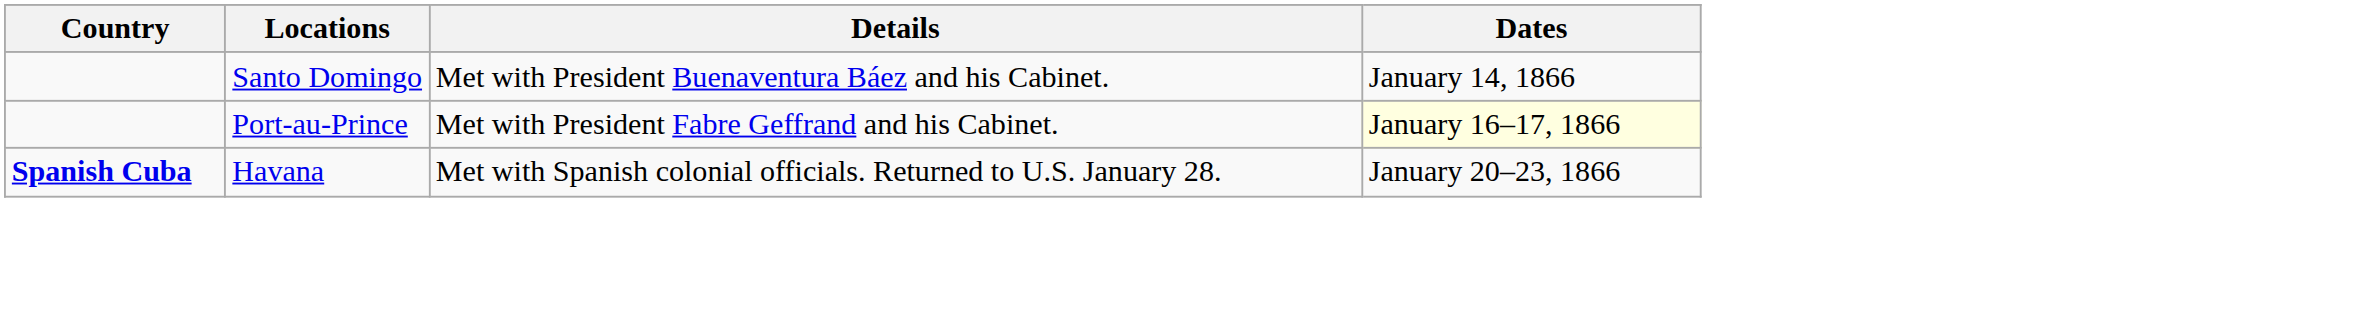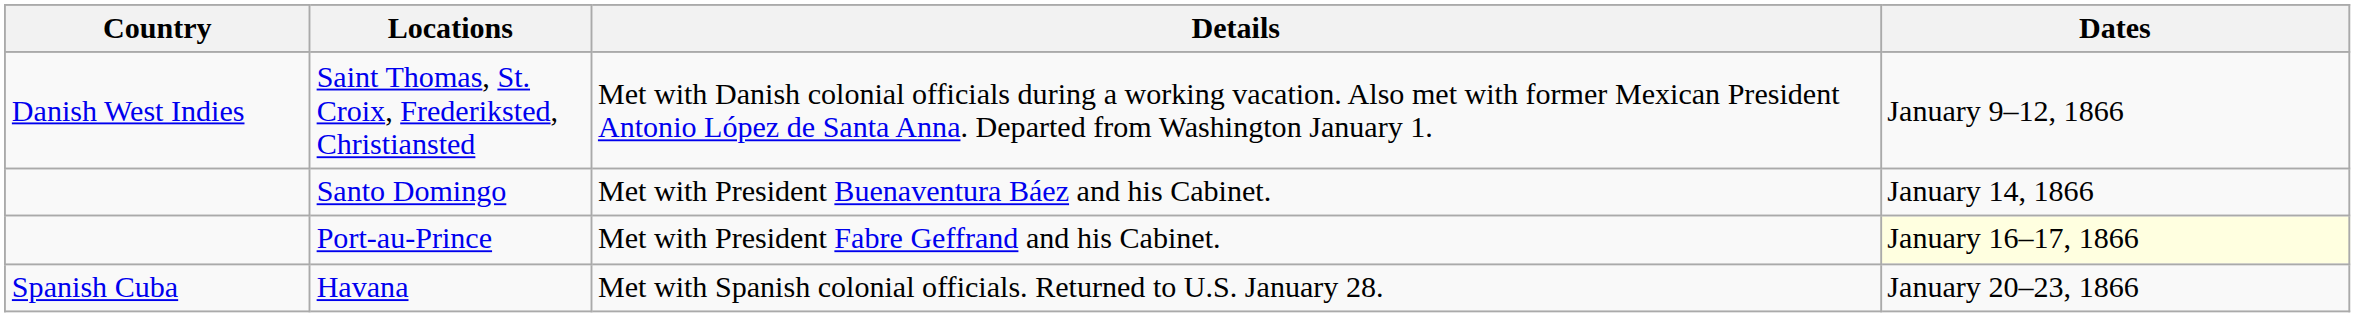 <table class="wikitable sortable">
 <tr>
 <th style="width: 13%;">Country</th>
 <th style="width: 12%;">Locations</th>
 <th style="width: 55%;">Details</th>
 <th style="width: 20%;">Dates</th>
+</tr>
+<tr>
+<td> <a href='#'>Danish West Indies</a></td>
+<td><a href='#'>Saint Thomas</a>, <a href='#'>St. Croix</a>, <a href='#'>Frederiksted</a>, <a href='#'>Christiansted</a></td>
+<td>Met with Danish colonial officials during a working vacation. Also met with former Mexican President <a href='#'>Antonio López de Santa Anna</a>. Departed from Washington January 1.</td>
+<td>January 9–12, 1866</td>
 </tr>
 <tr>
 <td></td>
 <td><a href='#'>Santo Domingo</a></td>
 <td>Met with President <a href='#'>Buenaventura Báez</a> and his Cabinet.</td>
 <td>January 14, 1866</td>
 </tr>
 <tr>
 <td></td>
 <td><a href='#'>Port-au-Prince</a></td>
 <td>Met with President <a href='#'>Fabre Geffrand</a> and his Cabinet.</td>
 <td style="background: lightyellow;">January 16–17, 1866</td>
 </tr>
 <tr>
-<td><strong> <a href='#'>Spanish Cuba</a></strong></td>
+<td> <a href='#'>Spanish Cuba</a></td>
 <td><a href='#'>Havana</a></td>
 <td>Met with Spanish colonial officials. Returned to U.S. January 28.</td>
 <td>January 20–23, 1866</td>
 </tr>
 </table>
